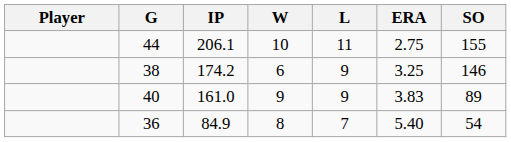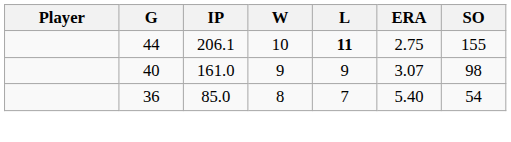 <table class="wikitable sortable">
 <tr>
 <th bgcolor="#DDDDFF" width="16%">Player</th>
 <th bgcolor="#DDDDFF" width="9%">G</th>
 <th bgcolor="#DDDDFF" width="9%">IP</th>
 <th bgcolor="#DDDDFF" width="9%">W</th>
 <th bgcolor="#DDDDFF" width="9%">L</th>
 <th bgcolor="#DDDDFF" width="9%">ERA</th>
 <th bgcolor="#DDDDFF" width="9%">SO</th>
 </tr>
 <tr align="center">
 <td></td>
 <td>44</td>
 <td>206.1</td>
 <td>10</td>
-<td>11</td>
+<td><strong>11</strong></td>
 <td>2.75</td>
 <td>155</td>
-</tr>
-<tr align="center">
-<td></td>
-<td>38</td>
-<td>174.2</td>
-<td>6</td>
-<td>9</td>
-<td>3.25</td>
-<td>146</td>
 </tr>
 <tr align="center">
 <td></td>
 <td>40</td>
 <td>161.0</td>
 <td>9</td>
 <td>9</td>
-<td>3.83</td>
-<td>89</td>
+<td>3.07</td>
+<td>98</td>
 </tr>
 <tr align="center">
 <td></td>
 <td>36</td>
-<td>84.9</td>
+<td>85.0</td>
 <td>8</td>
 <td>7</td>
 <td>5.40</td>
 <td>54</td>
 </tr>
 </table>
